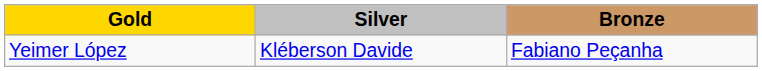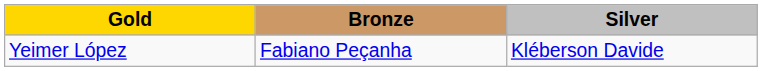 <table class="wikitable" style="text-align:left">
 <tr align="center">
 <td width=200 bgcolor=gold><strong>Gold</strong></td>
+<td width=200 bgcolor=CC9966><strong>Bronze</strong></td>
 <td width=200 bgcolor=silver><strong>Silver</strong></td>
-<td width=200 bgcolor=CC9966><strong>Bronze</strong></td>
 </tr>
 <tr>
 <td><a href='#'>Yeimer López</a><br><em></em></td>
+<td><a href='#'>Fabiano Peçanha</a><br><em></em></td>
 <td><a href='#'>Kléberson Davide</a><br><em></em></td>
-<td><a href='#'>Fabiano Peçanha</a><br><em></em></td>
 </tr>
 </table>
